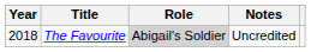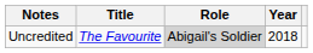 <table class="wikitable plainrowheaders sortable">
 <tr>
-<th>Year</th>
+<th class="unsortable">Notes</th>
 <th>Title</th>
 <th>Role</th>
-<th class="unsortable">Notes</th>
+<th>Year</th>
 <th class="unsortable"></th>
 </tr>
 <tr>
-<td>2018</td>
+<td>Uncredited</td>
 <td><em><a href='#'>The Favourite</a></em></td>
 <td style="background: lightgrey;">Abigail's Soldier</td>
-<td>Uncredited</td>
+<td>2018</td>
 <td></td>
 </tr>
 </table>
